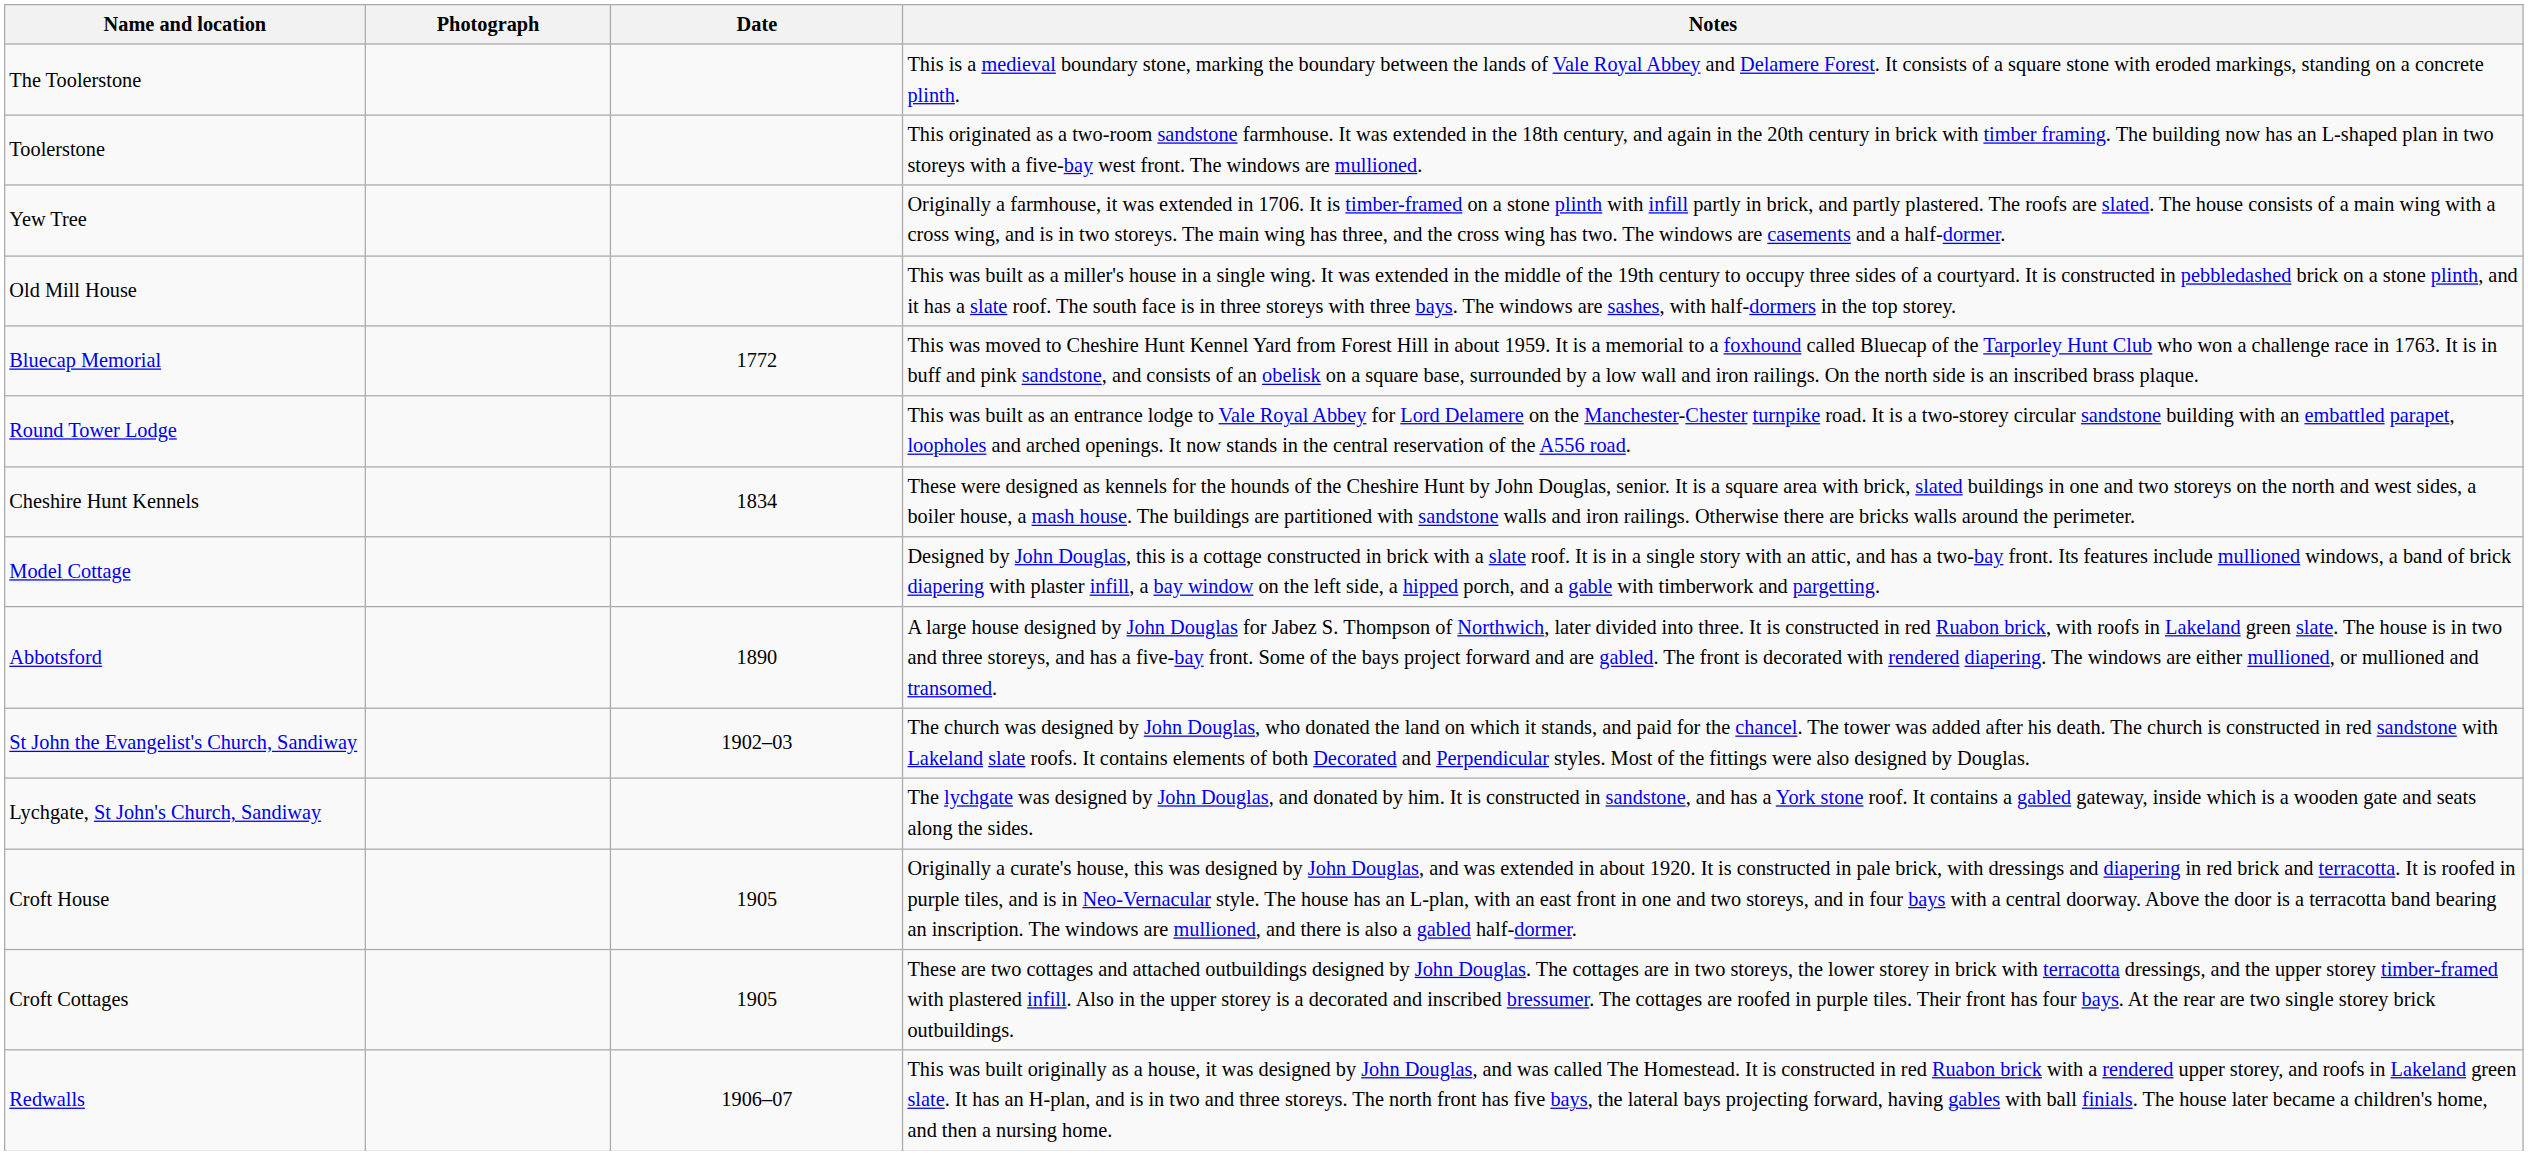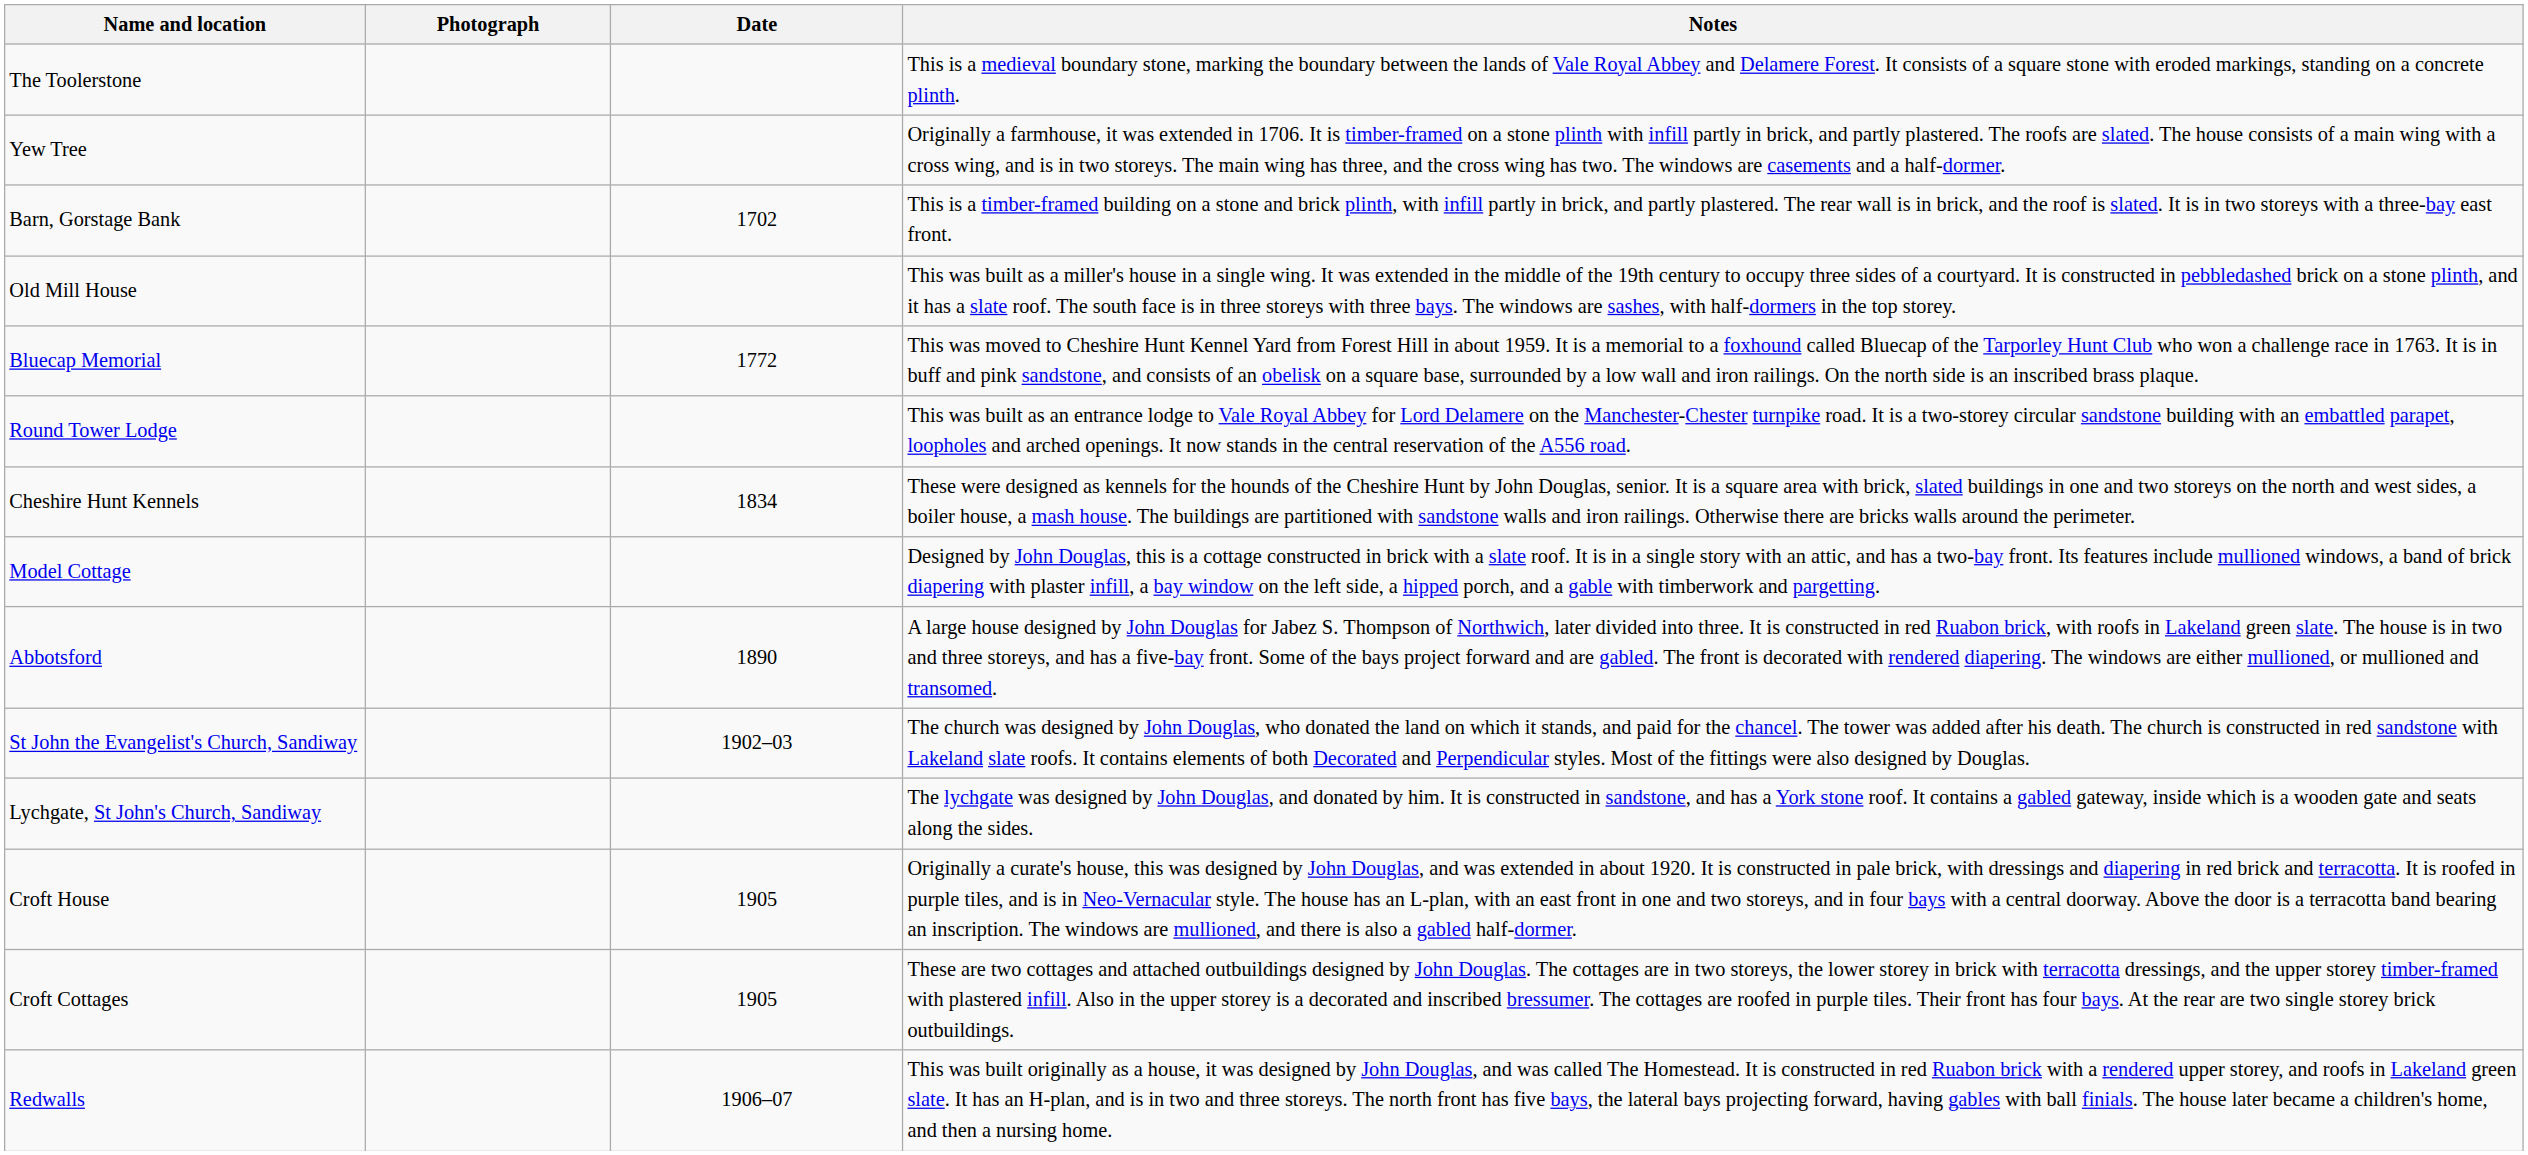 <table class="wikitable sortable plainrowheaders" style="width:100%;border:0px;text-align:left;line-height:150%;">
 <tr>
 <th scope="col"  style="width:150px">Name and location</th>
 <th scope="col"  style="width:100px" class="unsortable">Photograph</th>
 <th scope="col"  style="width:120px">Date</th>
 <th scope="col"  style="width:700px" class="unsortable">Notes</th>
 </tr>
 <tr>
 <td>The Toolerstone<br><small></small></td>
 <td></td>
 <td align="center"></td>
 <td>This is a <a href='#'>medieval</a> boundary stone, marking the boundary between the lands of <a href='#'>Vale Royal Abbey</a> and <a href='#'>Delamere Forest</a>.  It consists of a square stone with eroded markings, standing on a concrete <a href='#'>plinth</a>.</td>
 </tr>
 <tr>
-<td>Toolerstone<br><small></small></td>
-<td></td>
-<td align="center"></td>
-<td>This originated as a two-room <a href='#'>sandstone</a> farmhouse.  It was extended in the 18th century, and again in the 20th century in brick with <a href='#'>timber framing</a>.  The building now has an L-shaped plan in two storeys with a five-<a href='#'>bay</a> west front.  The windows are <a href='#'>mullioned</a>.</td>
-</tr>
-<tr>
 <td>Yew Tree<br><small></small></td>
 <td></td>
 <td align="center"></td>
 <td>Originally a farmhouse, it was extended in 1706.  It is <a href='#'>timber-framed</a> on a stone <a href='#'>plinth</a> with <a href='#'>infill</a> partly in brick, and partly plastered.  The roofs are <a href='#'>slated</a>.  The house consists of a main wing with a cross wing, and is in two storeys.  The main wing has three, and the cross wing has two.  The windows are <a href='#'>casements</a> and a half-<a href='#'>dormer</a>.</td>
+</tr>
+<tr>
+<td>Barn, Gorstage Bank<br><small></small></td>
+<td></td>
+<td align="center">1702</td>
+<td>This is a <a href='#'>timber-framed</a> building on a stone and brick <a href='#'>plinth</a>, with <a href='#'>infill</a> partly in brick, and partly plastered.  The rear wall is in brick, and the roof is <a href='#'>slated</a>.  It is in two storeys with a three-<a href='#'>bay</a> east front.</td>
 </tr>
 <tr>
 <td>Old Mill House<br><small></small></td>
 <td></td>
 <td align="center"></td>
 <td>This was built as a miller's house in a single wing.  It was extended in the middle of the 19th century to occupy three sides of a courtyard.  It is constructed in <a href='#'>pebbledashed</a> brick on a stone <a href='#'>plinth</a>, and it has a <a href='#'>slate</a> roof.  The south face is in three storeys with three <a href='#'>bays</a>.  The windows are <a href='#'>sashes</a>, with half-<a href='#'>dormers</a> in the top storey.</td>
 </tr>
 <tr>
 <td><a href='#'>Bluecap Memorial</a><br><small></small></td>
 <td></td>
 <td align="center">1772</td>
 <td>This was moved to  Cheshire Hunt Kennel Yard from Forest Hill in about 1959.  It is a memorial to a <a href='#'>foxhound</a> called Bluecap of the <a href='#'>Tarporley Hunt Club</a> who won a challenge race in 1763.  It is in buff and pink <a href='#'>sandstone</a>, and consists of an <a href='#'>obelisk</a> on a square base, surrounded by a low wall and iron railings.  On the north side is an inscribed brass plaque.</td>
 </tr>
 <tr>
 <td><a href='#'>Round Tower Lodge</a><br><small></small></td>
 <td></td>
 <td align="center"></td>
 <td>This was built as an entrance lodge to <a href='#'>Vale Royal Abbey</a> for <a href='#'>Lord Delamere</a> on the <a href='#'>Manchester</a>-<a href='#'>Chester</a> <a href='#'>turnpike</a> road.  It is a two-storey circular <a href='#'>sandstone</a> building with an <a href='#'>embattled</a> <a href='#'>parapet</a>, <a href='#'>loopholes</a> and arched openings. It now stands in the central reservation of the <a href='#'>A556 road</a>.</td>
 </tr>
 <tr>
 <td>Cheshire Hunt Kennels<br><small></small></td>
 <td></td>
 <td align="center">1834</td>
 <td>These were designed as kennels for the hounds of the Cheshire Hunt by John Douglas, senior.  It is a square area with brick, <a href='#'>slated</a> buildings in one and two storeys on the north and west sides, a boiler house, a <a href='#'>mash house</a>.  The buildings are partitioned with <a href='#'>sandstone</a> walls and iron railings.  Otherwise there are bricks walls around the perimeter.</td>
 </tr>
 <tr>
 <td><a href='#'>Model Cottage</a><br><small></small></td>
 <td></td>
 <td align="center"></td>
 <td>Designed by <a href='#'>John Douglas</a>, this is a cottage constructed in brick with a <a href='#'>slate</a> roof.  It is in a single story with an attic, and has a two-<a href='#'>bay</a> front.  Its features include <a href='#'>mullioned</a> windows, a band of brick <a href='#'>diapering</a> with plaster <a href='#'>infill</a>, a <a href='#'>bay window</a> on the left side, a <a href='#'>hipped</a> porch, and a <a href='#'>gable</a> with timberwork and <a href='#'>pargetting</a>.</td>
 </tr>
 <tr>
 <td><a href='#'>Abbotsford</a><br><small></small></td>
 <td></td>
 <td align="center">1890</td>
 <td>A large house designed by <a href='#'>John Douglas</a> for Jabez S. Thompson of <a href='#'>Northwich</a>, later divided into three.  It is constructed in red <a href='#'>Ruabon brick</a>, with roofs in <a href='#'>Lakeland</a> green <a href='#'>slate</a>.  The house is in two and three storeys, and has a five-<a href='#'>bay</a> front.  Some of the bays project forward and are <a href='#'>gabled</a>.  The front is decorated with <a href='#'>rendered</a> <a href='#'>diapering</a>.  The windows are either <a href='#'>mullioned</a>, or mullioned and <a href='#'>transomed</a>.</td>
 </tr>
 <tr>
 <td><a href='#'>St John the Evangelist's Church, Sandiway</a><br><small></small></td>
 <td></td>
 <td align="center">1902–03</td>
 <td>The church was designed by <a href='#'>John Douglas</a>, who donated the land on which it stands, and paid for the <a href='#'>chancel</a>.  The tower was added after his death.  The church is constructed in red <a href='#'>sandstone</a> with <a href='#'>Lakeland</a> <a href='#'>slate</a> roofs.  It contains elements of both <a href='#'>Decorated</a> and <a href='#'>Perpendicular</a> styles.  Most of the fittings were also designed by Douglas.</td>
 </tr>
 <tr>
 <td>Lychgate, <a href='#'>St John's Church, Sandiway</a><br><small></small></td>
 <td></td>
 <td align="center"></td>
 <td>The <a href='#'>lychgate</a> was designed by <a href='#'>John Douglas</a>, and donated by him.  It is constructed in <a href='#'>sandstone</a>, and has a <a href='#'>York stone</a> roof.  It contains a <a href='#'>gabled</a> gateway, inside which is a wooden gate and seats along the sides.</td>
 </tr>
 <tr>
 <td>Croft House<br><small></small></td>
 <td></td>
 <td align="center">1905</td>
 <td>Originally a curate's house, this was designed by <a href='#'>John Douglas</a>, and was extended in about 1920.  It is constructed in pale brick, with dressings and <a href='#'>diapering</a> in red brick and <a href='#'>terracotta</a>.  It is roofed in purple tiles, and is in <a href='#'>Neo-Vernacular</a> style.  The house has an L-plan, with an east front in one and two storeys, and in four <a href='#'>bays</a> with a central doorway.  Above the door is a terracotta band bearing an inscription.  The windows are <a href='#'>mullioned</a>, and there is also a <a href='#'>gabled</a> half-<a href='#'>dormer</a>.</td>
 </tr>
 <tr>
 <td>Croft Cottages<br><small></small></td>
 <td></td>
 <td align="center">1905</td>
 <td>These are two cottages and attached outbuildings designed by <a href='#'>John Douglas</a>.  The cottages are in two storeys, the lower storey in brick with <a href='#'>terracotta</a> dressings, and the upper storey <a href='#'>timber-framed</a> with plastered <a href='#'>infill</a>. Also in the upper storey is a decorated and inscribed <a href='#'>bressumer</a>.  The cottages are roofed in purple tiles.  Their front has four <a href='#'>bays</a>.  At the rear are two single storey brick outbuildings.</td>
 </tr>
 <tr>
 <td><a href='#'>Redwalls</a><br><small></small></td>
 <td></td>
 <td align="center">1906–07</td>
 <td>This was built originally as a house, it was designed by <a href='#'>John Douglas</a>, and was called The Homestead.  It is constructed in red <a href='#'>Ruabon brick</a> with a <a href='#'>rendered</a> upper storey, and roofs in <a href='#'>Lakeland</a> green <a href='#'>slate</a>.  It has an H-plan, and is in two and three storeys.  The north front has five <a href='#'>bays</a>, the lateral bays projecting forward, having <a href='#'>gables</a> with ball <a href='#'>finials</a>.  The house later became a children's home, and then a nursing home.</td>
 </tr>
 <tr>
 </tr>
 </table>
